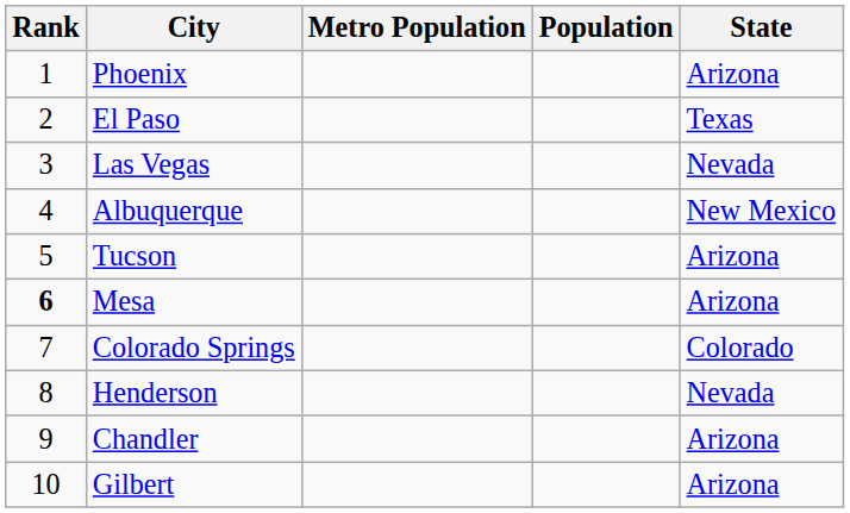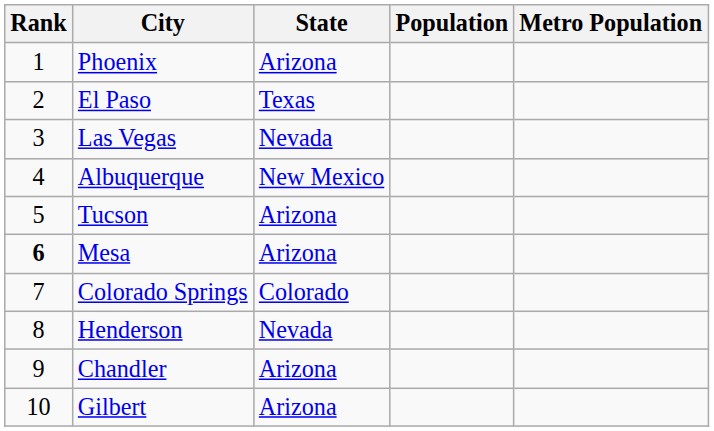 <table class="wikitable sortable">
 <tr>
 <th>Rank</th>
 <th>City</th>
+<th>State</th>
+<th>Population</th>
 <th>Metro Population</th>
-<th>Population</th>
-<th>State</th>
 </tr>
 <tr>
 <td align=center>1</td>
 <td><a href='#'>Phoenix</a></td>
+<td><a href='#'>Arizona</a></td>
 <td align=right></td>
 <td align=right></td>
-<td><a href='#'>Arizona</a></td>
 </tr>
 <tr>
 <td align=center>2</td>
 <td><a href='#'>El Paso</a></td>
+<td><a href='#'>Texas</a></td>
 <td align=right></td>
 <td align=right></td>
-<td><a href='#'>Texas</a></td>
 </tr>
 <tr>
 <td align=center>3</td>
 <td><a href='#'>Las Vegas</a></td>
+<td><a href='#'>Nevada</a></td>
 <td align=right></td>
 <td align=right></td>
-<td><a href='#'>Nevada</a></td>
 </tr>
 <tr>
 <td align=center>4</td>
 <td><a href='#'>Albuquerque</a></td>
+<td><a href='#'>New Mexico</a></td>
 <td align=right></td>
 <td align=right></td>
-<td><a href='#'>New Mexico</a></td>
 </tr>
 <tr>
 <td align=center>5</td>
 <td><a href='#'>Tucson</a></td>
+<td><a href='#'>Arizona</a></td>
 <td align=right></td>
 <td align=right></td>
-<td><a href='#'>Arizona</a></td>
 </tr>
 <tr>
 <td align=center><strong>6</strong></td>
 <td><a href='#'>Mesa</a></td>
+<td><a href='#'>Arizona</a></td>
 <td align=right></td>
 <td align=right></td>
-<td><a href='#'>Arizona</a></td>
 </tr>
 <tr>
 <td align=center>7</td>
 <td><a href='#'>Colorado Springs</a></td>
+<td><a href='#'>Colorado</a></td>
 <td align=right></td>
 <td align=right></td>
-<td><a href='#'>Colorado</a></td>
 </tr>
 <tr>
 <td align=center>8</td>
 <td><a href='#'>Henderson</a></td>
+<td><a href='#'>Nevada</a></td>
 <td align=right></td>
 <td align=right></td>
-<td><a href='#'>Nevada</a></td>
 </tr>
 <tr>
 <td align=center>9</td>
 <td><a href='#'>Chandler</a></td>
+<td><a href='#'>Arizona</a></td>
 <td align=right></td>
 <td align=right></td>
-<td><a href='#'>Arizona</a></td>
 </tr>
 <tr>
 <td align=center>10</td>
 <td><a href='#'>Gilbert</a></td>
+<td><a href='#'>Arizona</a></td>
 <td align=right></td>
 <td align=right></td>
-<td><a href='#'>Arizona</a></td>
 </tr>
 </table>
